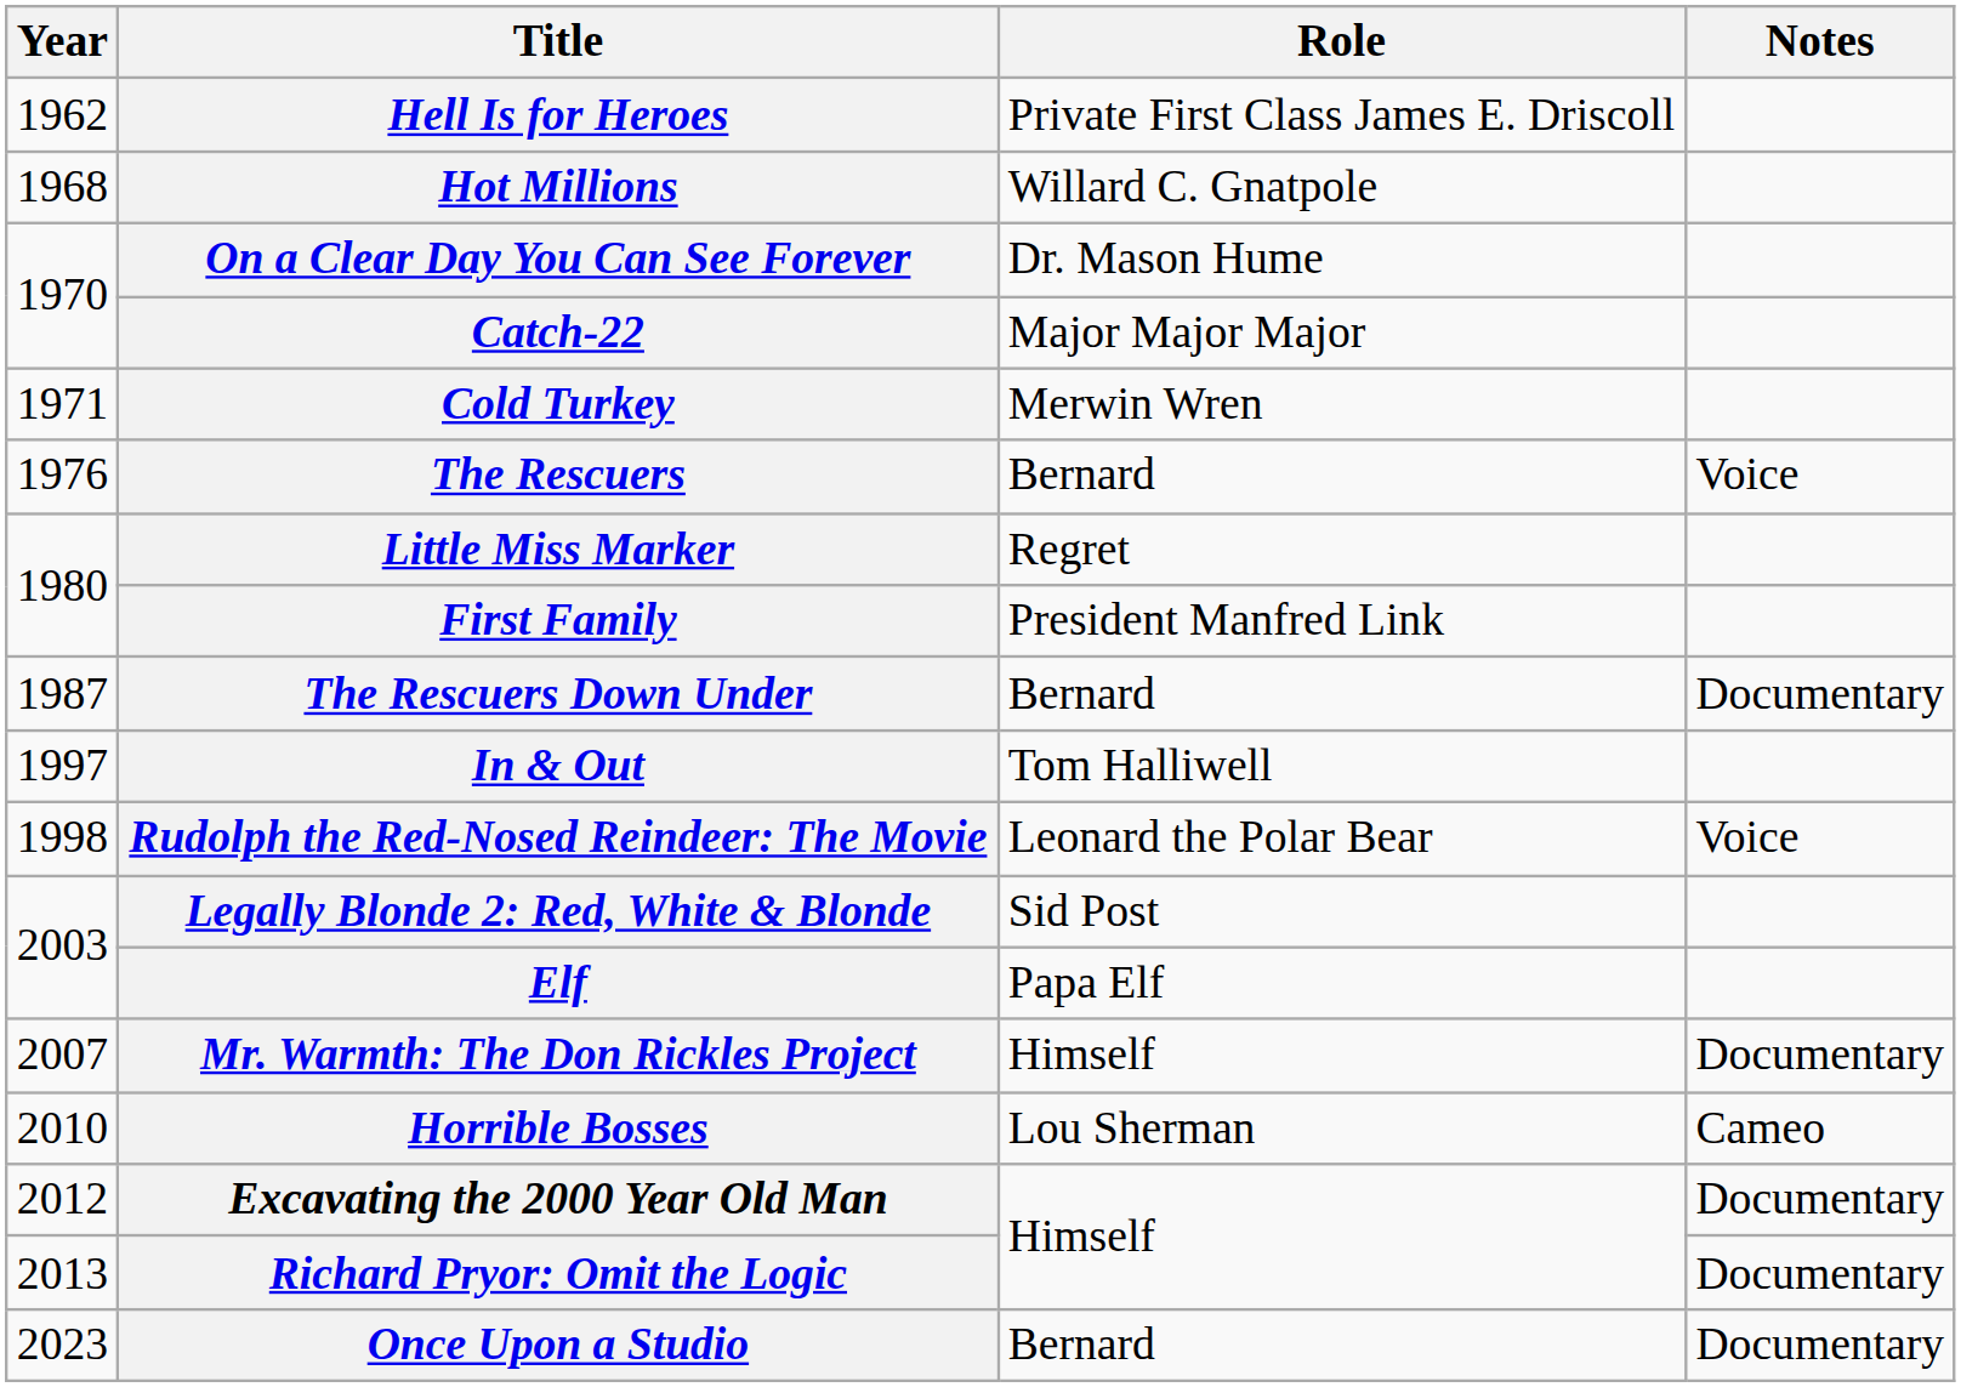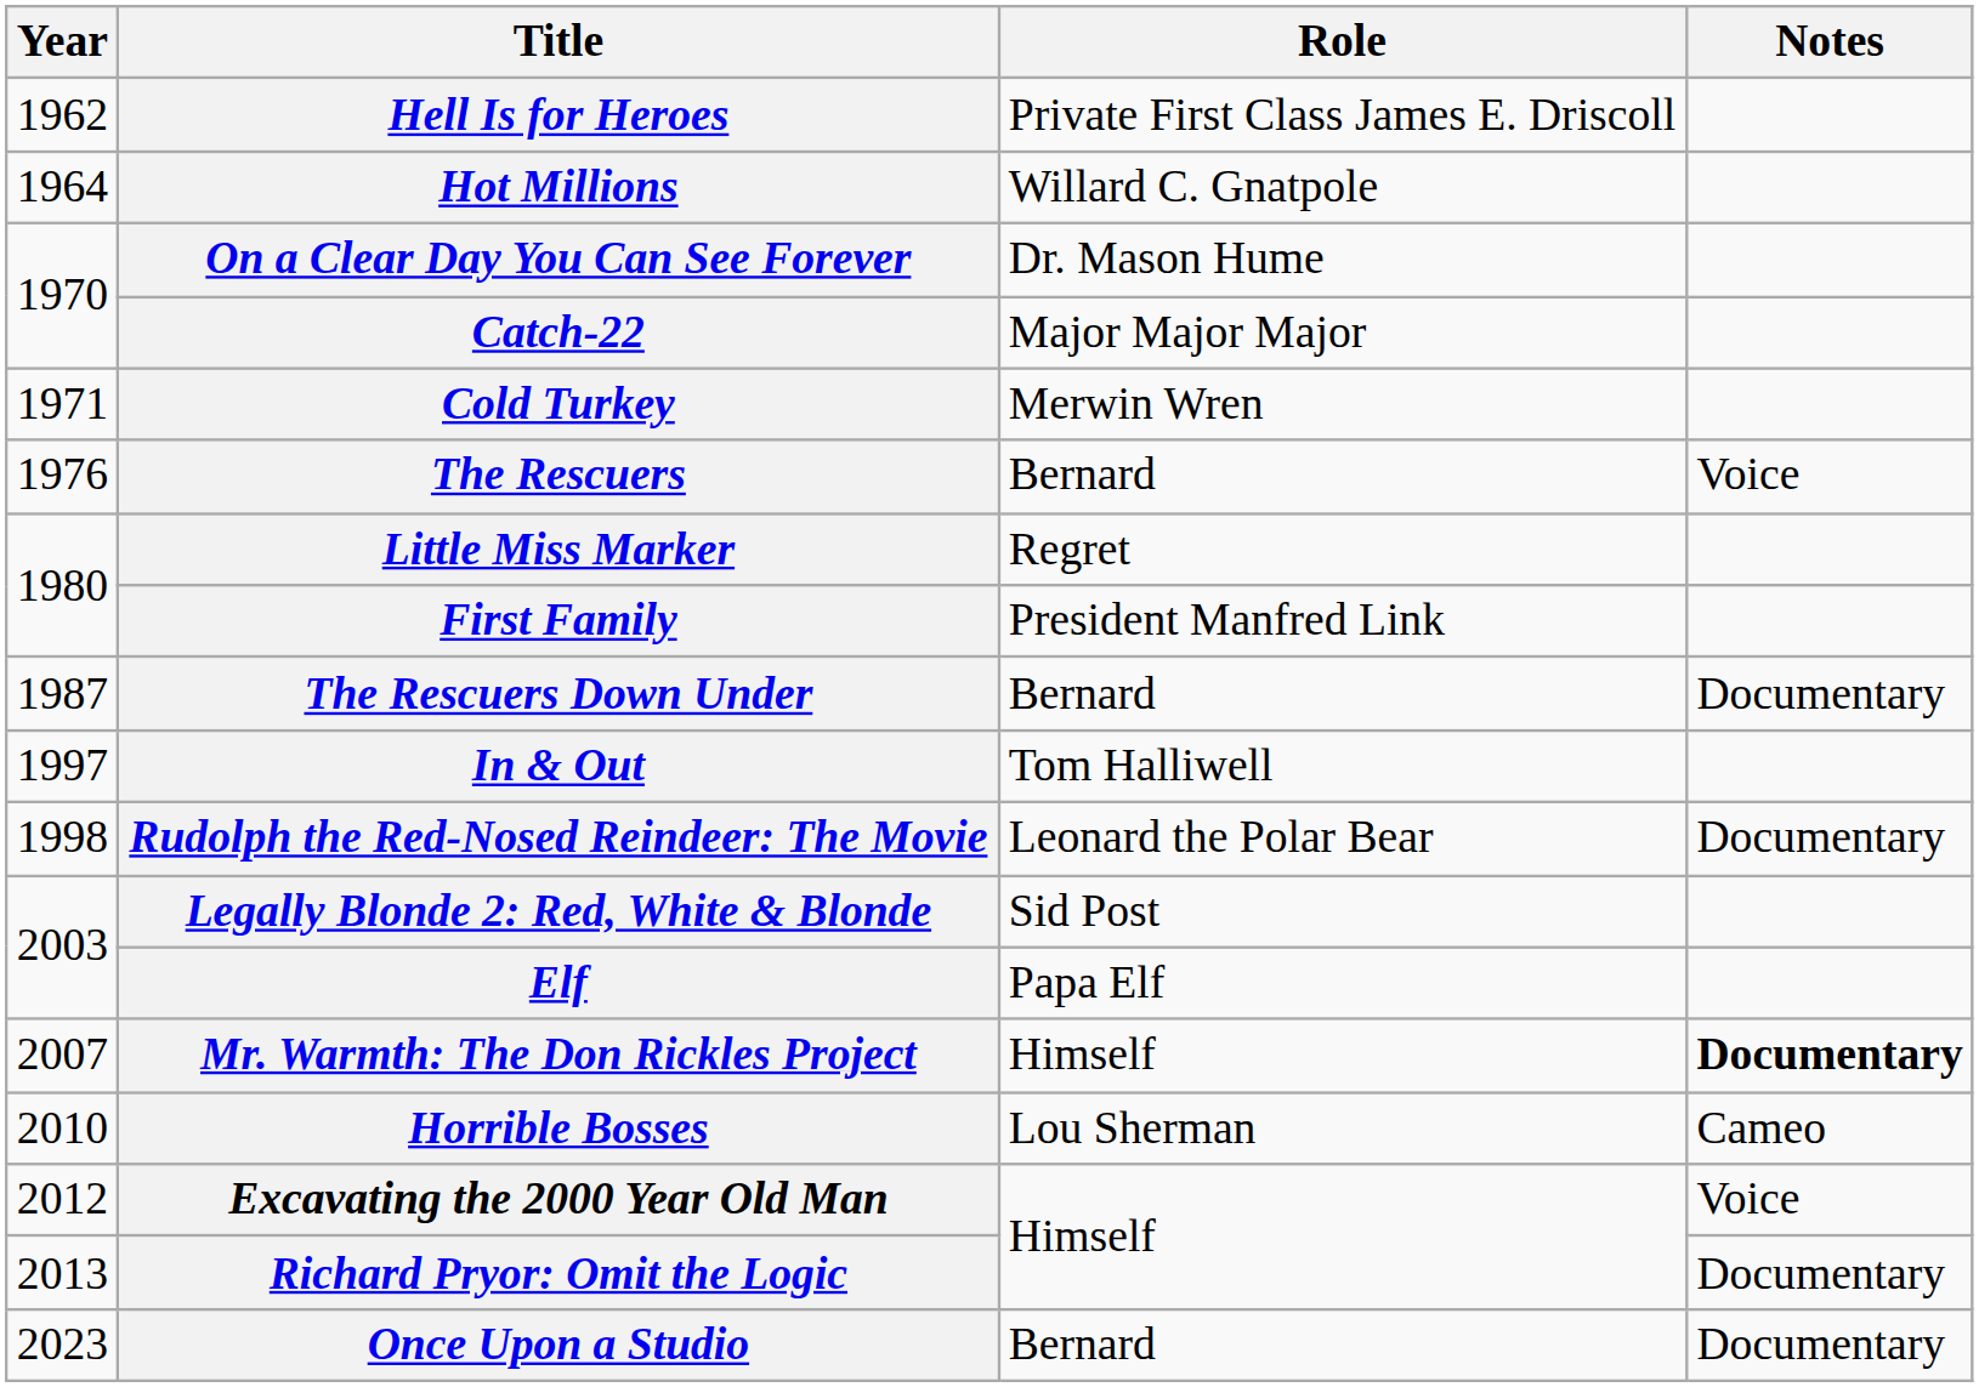 <table class="wikitable sortable plainrowheaders">
 <tr>
 <th scope="col">Year</th>
 <th scope="col">Title</th>
 <th scope="col">Role</th>
 <th scope="col">Notes</th>
 </tr>
 <tr>
 <td>1962</td>
 <th scope="row"><em><a href='#'>Hell Is for Heroes</a></em></th>
 <td>Private First Class James E. Driscoll</td>
 <td></td>
 </tr>
 <tr>
-<td>1968</td>
+<td>1964</td>
 <th scope="row"><em><a href='#'>Hot Millions</a></em></th>
 <td>Willard C. Gnatpole</td>
 <td></td>
 </tr>
 <tr>
 <td rowspan="2">1970</td>
 <th scope="row"><em><a href='#'>On a Clear Day You Can See Forever</a></em></th>
 <td>Dr. Mason Hume</td>
 <td></td>
 </tr>
 <tr>
 <th scope="row"><em><a href='#'>Catch-22</a></em></th>
 <td>Major Major Major</td>
 <td></td>
 </tr>
 <tr>
 <td>1971</td>
 <th scope="row"><em><a href='#'>Cold Turkey</a></em></th>
 <td>Merwin Wren</td>
 <td></td>
 </tr>
 <tr>
 <td>1976</td>
 <th scope="row"><em><a href='#'>The Rescuers</a></em></th>
 <td>Bernard</td>
 <td>Voice</td>
 </tr>
 <tr>
 <td rowspan="2">1980</td>
 <th scope="row"><em><a href='#'>Little Miss Marker</a></em></th>
 <td>Regret</td>
 <td></td>
 </tr>
 <tr>
 <th scope="row"><em><a href='#'>First Family</a></em></th>
 <td>President Manfred Link</td>
 <td></td>
 </tr>
 <tr>
 <td>1987</td>
 <th scope="row"><em><a href='#'>The Rescuers Down Under</a></em></th>
 <td>Bernard</td>
 <td>Documentary</td>
 </tr>
 <tr>
 <td>1997</td>
 <th scope="row"><em><a href='#'>In & Out</a></em></th>
 <td>Tom Halliwell</td>
 <td></td>
 </tr>
 <tr>
 <td>1998</td>
 <th scope="row"><em><a href='#'>Rudolph the Red-Nosed Reindeer: The Movie</a></em></th>
 <td>Leonard the Polar Bear</td>
-<td>Voice</td>
+<td>Documentary</td>
 </tr>
 <tr>
 <td rowspan="2">2003</td>
 <th scope="row"><em><a href='#'>Legally Blonde&nbsp;2: Red, White & Blonde</a></em></th>
 <td>Sid Post</td>
 <td></td>
 </tr>
 <tr>
 <th scope="row"><em><a href='#'>Elf</a></em></th>
 <td>Papa Elf</td>
 <td></td>
 </tr>
 <tr>
 <td>2007</td>
 <th scope="row"><em><a href='#'>Mr. Warmth: The Don Rickles Project</a></em></th>
 <td>Himself</td>
-<td>Documentary</td>
+<td><strong>Documentary</strong></td>
 </tr>
 <tr>
 <td>2010</td>
 <th scope="row"><em><a href='#'>Horrible Bosses</a></em></th>
 <td>Lou Sherman</td>
 <td>Cameo</td>
 </tr>
 <tr>
 <td>2012</td>
 <th scope="row"><em>Excavating the 2000 Year Old Man</em></th>
 <td rowspan="2">Himself</td>
-<td>Documentary</td>
+<td>Voice</td>
 </tr>
 <tr>
 <td>2013</td>
 <th scope="row"><em><a href='#'>Richard Pryor: Omit the Logic</a></em></th>
 <td>Documentary</td>
 </tr>
 <tr>
 <td>2023</td>
 <th scope="row"><em><a href='#'>Once Upon a Studio</a></em></th>
 <td>Bernard</td>
 <td>Documentary</td>
 </tr>
 </table>
